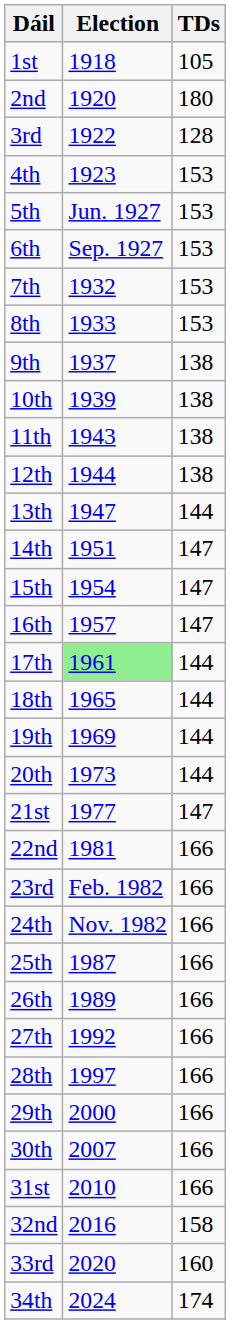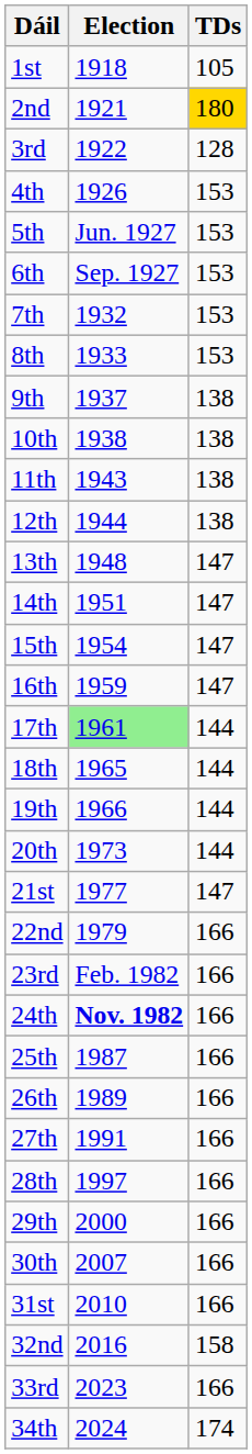 <table class="wikitable floatright collapsible collapsed">
 <tr>
 <th>Dáil</th>
 <th>Election</th>
 <th>TDs</th>
 </tr>
 <tr>
 <td><a href='#'>1st</a></td>
 <td><a href='#'>1918</a></td>
 <td>105</td>
 </tr>
 <tr>
 <td><a href='#'>2nd</a></td>
-<td><a href='#'>1920</a></td>
-<td>180</td>
+<td><a href='#'>1921</a></td>
+<td style="background: gold;">180</td>
 </tr>
 <tr>
 <td><a href='#'>3rd</a></td>
 <td><a href='#'>1922</a></td>
 <td>128</td>
 </tr>
 <tr>
 <td><a href='#'>4th</a></td>
-<td><a href='#'>1923</a></td>
+<td><a href='#'>1926</a></td>
 <td>153</td>
 </tr>
 <tr>
 <td><a href='#'>5th</a></td>
 <td><a href='#'>Jun. 1927</a></td>
 <td>153</td>
 </tr>
 <tr>
 <td><a href='#'>6th</a></td>
 <td><a href='#'>Sep. 1927</a></td>
 <td>153</td>
 </tr>
 <tr>
 <td><a href='#'>7th</a></td>
 <td><a href='#'>1932</a></td>
 <td>153</td>
 </tr>
 <tr>
 <td><a href='#'>8th</a></td>
 <td><a href='#'>1933</a></td>
 <td>153</td>
 </tr>
 <tr>
 <td><a href='#'>9th</a></td>
 <td><a href='#'>1937</a></td>
 <td>138</td>
 </tr>
 <tr>
 <td><a href='#'>10th</a></td>
-<td><a href='#'>1939</a></td>
+<td><a href='#'>1938</a></td>
 <td>138</td>
 </tr>
 <tr>
 <td><a href='#'>11th</a></td>
 <td><a href='#'>1943</a></td>
 <td>138</td>
 </tr>
 <tr>
 <td><a href='#'>12th</a></td>
 <td><a href='#'>1944</a></td>
 <td>138</td>
 </tr>
 <tr>
 <td><a href='#'>13th</a></td>
-<td><a href='#'>1947</a></td>
-<td>144</td>
+<td><a href='#'>1948</a></td>
+<td>147</td>
 </tr>
 <tr>
 <td><a href='#'>14th</a></td>
 <td><a href='#'>1951</a></td>
 <td>147</td>
 </tr>
 <tr>
 <td><a href='#'>15th</a></td>
 <td><a href='#'>1954</a></td>
 <td>147</td>
 </tr>
 <tr>
 <td><a href='#'>16th</a></td>
-<td><a href='#'>1957</a></td>
+<td><a href='#'>1959</a></td>
 <td>147</td>
 </tr>
 <tr>
 <td><a href='#'>17th</a></td>
 <td style="background: lightgreen;"><a href='#'>1961</a></td>
 <td>144</td>
 </tr>
 <tr>
 <td><a href='#'>18th</a></td>
 <td><a href='#'>1965</a></td>
 <td>144</td>
 </tr>
 <tr>
 <td><a href='#'>19th</a></td>
-<td><a href='#'>1969</a></td>
+<td><a href='#'>1966</a></td>
 <td>144</td>
 </tr>
 <tr>
 <td><a href='#'>20th</a></td>
 <td><a href='#'>1973</a></td>
 <td>144</td>
 </tr>
 <tr>
 <td><a href='#'>21st</a></td>
 <td><a href='#'>1977</a></td>
 <td>147</td>
 </tr>
 <tr>
 <td><a href='#'>22nd</a></td>
-<td><a href='#'>1981</a></td>
+<td><a href='#'>1979</a></td>
 <td>166</td>
 </tr>
 <tr>
 <td><a href='#'>23rd</a></td>
 <td><a href='#'>Feb. 1982</a></td>
 <td>166</td>
 </tr>
 <tr>
 <td><a href='#'>24th</a></td>
-<td><a href='#'>Nov. 1982</a></td>
+<td><strong><a href='#'>Nov. 1982</a></strong></td>
 <td>166</td>
 </tr>
 <tr>
 <td><a href='#'>25th</a></td>
 <td><a href='#'>1987</a></td>
 <td>166</td>
 </tr>
 <tr>
 <td><a href='#'>26th</a></td>
 <td><a href='#'>1989</a></td>
 <td>166</td>
 </tr>
 <tr>
 <td><a href='#'>27th</a></td>
-<td><a href='#'>1992</a></td>
+<td><a href='#'>1991</a></td>
 <td>166</td>
 </tr>
 <tr>
 <td><a href='#'>28th</a></td>
 <td><a href='#'>1997</a></td>
 <td>166</td>
 </tr>
 <tr>
 <td><a href='#'>29th</a></td>
 <td><a href='#'>2000</a></td>
 <td>166</td>
 </tr>
 <tr>
 <td><a href='#'>30th</a></td>
 <td><a href='#'>2007</a></td>
 <td>166</td>
 </tr>
 <tr>
 <td><a href='#'>31st</a></td>
 <td><a href='#'>2010</a></td>
 <td>166</td>
 </tr>
 <tr>
 <td><a href='#'>32nd</a></td>
 <td><a href='#'>2016</a></td>
 <td>158</td>
 </tr>
 <tr>
 <td><a href='#'>33rd</a></td>
-<td><a href='#'>2020</a></td>
-<td>160</td>
+<td><a href='#'>2023</a></td>
+<td>166</td>
 </tr>
 <tr>
 <td><a href='#'>34th</a></td>
 <td><a href='#'>2024</a></td>
 <td>174</td>
 </tr>
 </table>
